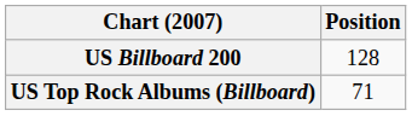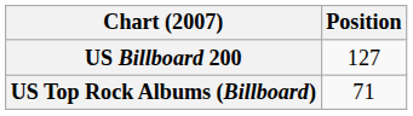 <table class="wikitable sortable plainrowheaders" style="text-align:center">
 <tr>
 <th>Chart (2007)</th>
 <th>Position</th>
 </tr>
 <tr>
 <th scope="row">US <em>Billboard</em> 200</th>
-<td>128</td>
+<td>127</td>
 </tr>
 <tr>
 <th scope="row">US Top Rock Albums (<em>Billboard</em>)</th>
 <td>71</td>
 </tr>
 </table>
